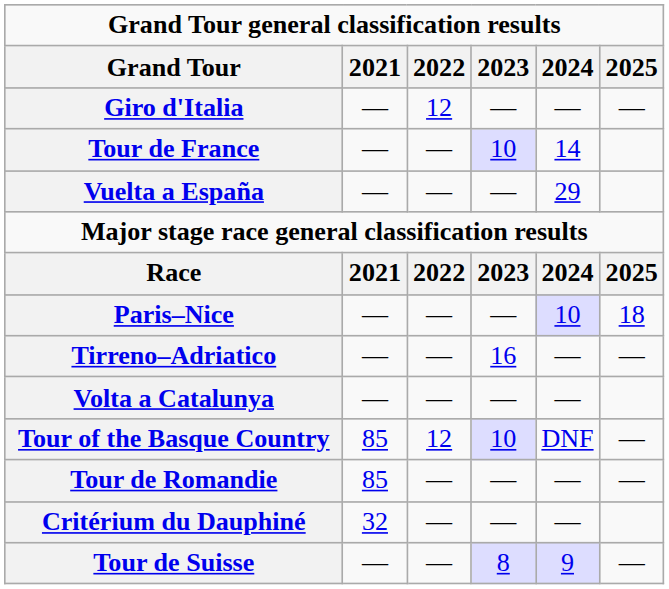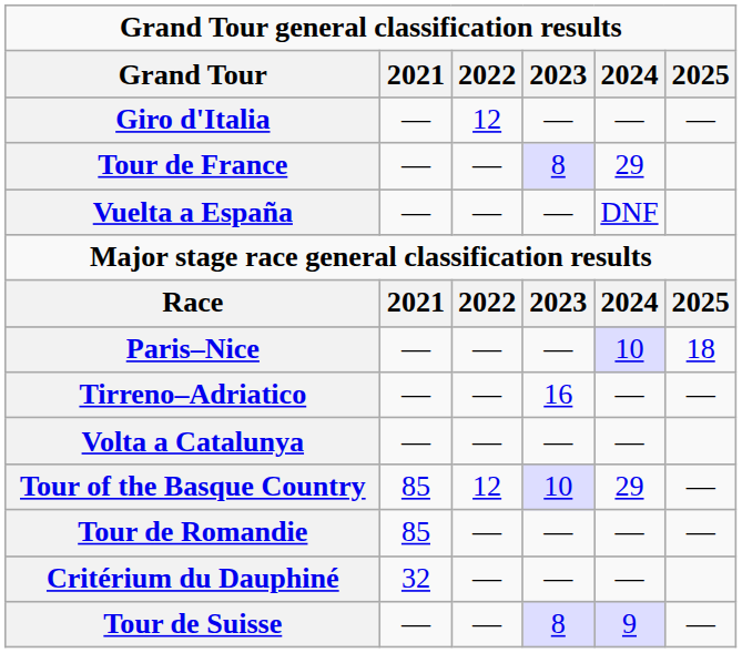 <table class="wikitable plainrowheaders">
 <tr>
 <td colspan=8 align="center"><strong>Grand Tour general classification results</strong></td>
 </tr>
 <tr>
 <th scope="col"  width=200>Grand Tour</th>
 <th scope="col">2021</th>
 <th scope="col">2022</th>
 <th scope="col">2023</th>
 <th scope="col">2024</th>
 <th scope="col">2025</th>
 </tr>
 <tr style="text-align:center;">
 <th scope="row"> <a href='#'>Giro d'Italia</a></th>
 <td>—</td>
 <td><a href='#'>12</a></td>
 <td>—</td>
 <td>—</td>
 <td>—</td>
 </tr>
 <tr style="text-align:center;">
 <th scope="row"> <a href='#'>Tour de France</a></th>
 <td>—</td>
 <td>—</td>
-<td style="background:#ddf;"><a href='#'>10</a></td>
-<td><a href='#'>14</a></td>
+<td style="background:#ddf;"><a href='#'>8</a></td>
+<td><a href='#'>29</a></td>
 <td></td>
 </tr>
 <tr style="text-align:center;">
 <th scope="row"> <a href='#'>Vuelta a España</a></th>
 <td>—</td>
 <td>—</td>
 <td>—</td>
-<td><a href='#'>29</a></td>
+<td><a href='#'>DNF</a></td>
 <td></td>
 </tr>
 <tr>
 <td colspan=8 align="center"><strong>Major stage race general classification results</strong></td>
 </tr>
 <tr>
 <th scope="col">Race</th>
 <th scope="col">2021</th>
 <th scope="col">2022</th>
 <th scope="col">2023</th>
 <th scope="col">2024</th>
 <th scope="col">2025</th>
 </tr>
 <tr style="text-align:center;">
 <th scope="row"> <a href='#'>Paris–Nice</a></th>
 <td>—</td>
 <td>—</td>
 <td>—</td>
 <td style="background:#ddf;"><a href='#'>10</a></td>
 <td><a href='#'>18</a></td>
 </tr>
 <tr style="text-align:center;">
 <th scope="row"> <a href='#'>Tirreno–Adriatico</a></th>
 <td>—</td>
 <td>—</td>
 <td><a href='#'>16</a></td>
 <td>—</td>
 <td>—</td>
 </tr>
 <tr style="text-align:center;">
 <th scope="row"> <a href='#'>Volta a Catalunya</a></th>
 <td>—</td>
 <td>—</td>
 <td>—</td>
 <td>—</td>
 <td></td>
 </tr>
 <tr style="text-align:center;">
 <th scope="row"> <a href='#'>Tour of the Basque Country</a></th>
 <td><a href='#'>85</a></td>
 <td><a href='#'>12</a></td>
 <td style="background:#ddf;"><a href='#'>10</a></td>
-<td><a href='#'>DNF</a></td>
+<td><a href='#'>29</a></td>
 <td>—</td>
 </tr>
 <tr style="text-align:center;">
 <th scope="row"> <a href='#'>Tour de Romandie</a></th>
 <td><a href='#'>85</a></td>
 <td>—</td>
 <td>—</td>
 <td>—</td>
 <td>—</td>
 </tr>
 <tr style="text-align:center;">
 <th scope="row"> <a href='#'>Critérium du Dauphiné</a></th>
 <td><a href='#'>32</a></td>
 <td>—</td>
 <td>—</td>
 <td>—</td>
 <td></td>
 </tr>
 <tr style="text-align:center;">
 <th scope="row"> <a href='#'>Tour de Suisse</a></th>
 <td>—</td>
 <td>—</td>
 <td style="background:#ddf;"><a href='#'>8</a></td>
 <td style="background:#ddf;"><a href='#'>9</a></td>
 <td>—</td>
 </tr>
 </table>
